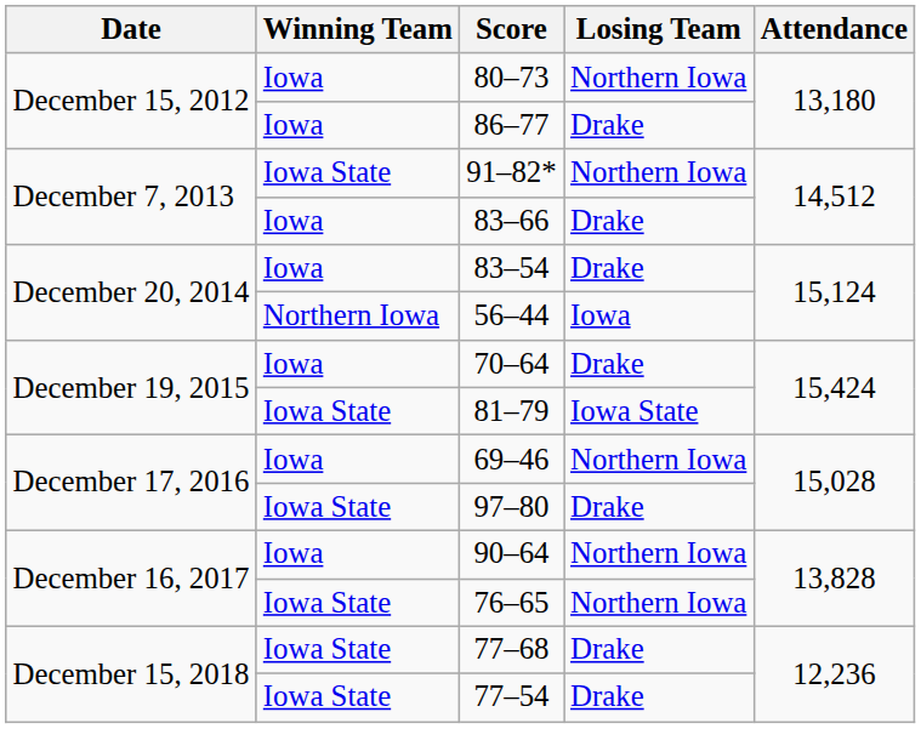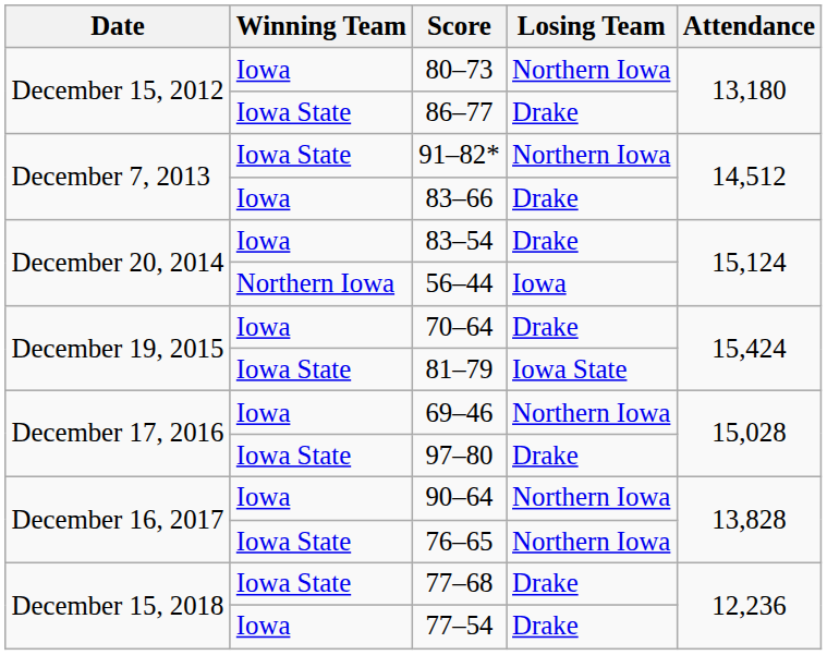 <table class= "wikitable">
 <tr>
 <th>Date</th>
 <th>Winning Team</th>
 <th>Score</th>
 <th>Losing Team</th>
 <th>Attendance</th>
 </tr>
 <tr>
 <td rowspan=2>December 15, 2012</td>
 <td><a href='#'>Iowa</a></td>
 <td align=center>80–73</td>
 <td><a href='#'>Northern Iowa</a></td>
 <td rowspan="2" style="text-align:center;">13,180</td>
 </tr>
 <tr>
-<td><a href='#'>Iowa</a></td>
+<td><a href='#'>Iowa State</a></td>
 <td align=center>86–77</td>
 <td><a href='#'>Drake</a></td>
 </tr>
 <tr>
 <td rowspan=2>December 7, 2013</td>
 <td><a href='#'>Iowa State</a></td>
 <td align=center>91–82*</td>
 <td><a href='#'>Northern Iowa</a></td>
 <td rowspan="2" style="text-align:center;">14,512</td>
 </tr>
 <tr>
 <td><a href='#'>Iowa</a></td>
 <td align=center>83–66</td>
 <td><a href='#'>Drake</a></td>
 </tr>
 <tr>
 <td rowspan=2>December 20, 2014</td>
 <td><a href='#'>Iowa</a></td>
 <td align=center>83–54</td>
 <td><a href='#'>Drake</a></td>
 <td rowspan="2" style="text-align:center;">15,124</td>
 </tr>
 <tr>
 <td><a href='#'>Northern Iowa</a></td>
 <td align=center>56–44</td>
 <td><a href='#'>Iowa</a></td>
 </tr>
 <tr>
 <td rowspan=2>December 19, 2015</td>
 <td><a href='#'>Iowa</a></td>
 <td align=center>70–64</td>
 <td><a href='#'>Drake</a></td>
 <td rowspan="2" style="text-align:center;">15,424</td>
 </tr>
 <tr>
 <td><a href='#'>Iowa State</a></td>
 <td align=center>81–79</td>
 <td><a href='#'>Iowa State</a></td>
 </tr>
 <tr>
 <td rowspan=2>December 17, 2016</td>
 <td><a href='#'>Iowa</a></td>
 <td align=center>69–46</td>
 <td><a href='#'>Northern Iowa</a></td>
 <td rowspan="2" style="text-align:center;">15,028</td>
 </tr>
 <tr>
 <td><a href='#'>Iowa State</a></td>
 <td align=center>97–80</td>
 <td><a href='#'>Drake</a></td>
 </tr>
 <tr>
 <td rowspan=2>December 16, 2017</td>
 <td><a href='#'>Iowa</a></td>
 <td align=center>90–64</td>
 <td><a href='#'>Northern Iowa</a></td>
 <td rowspan="2" style="text-align:center;">13,828</td>
 </tr>
 <tr>
 <td><a href='#'>Iowa State</a></td>
 <td align=center>76–65</td>
 <td><a href='#'>Northern Iowa</a></td>
 </tr>
 <tr>
 <td rowspan="2">December 15, 2018</td>
 <td><a href='#'>Iowa State</a></td>
 <td align=center>77–68</td>
 <td><a href='#'>Drake</a></td>
 <td rowspan="2" style="text-align:center;">12,236</td>
 </tr>
 <tr>
-<td><a href='#'>Iowa State</a></td>
+<td><a href='#'>Iowa</a></td>
 <td align=center>77–54</td>
 <td><a href='#'>Drake</a></td>
 </tr>
 </table>
